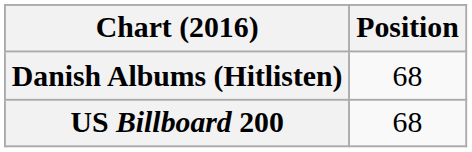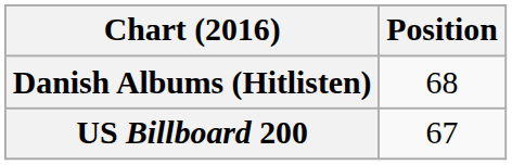 <table class="wikitable sortable plainrowheaders" style="text-align:center">
 <tr>
 <th scope="col">Chart (2016)</th>
 <th scope="col">Position</th>
 </tr>
 <tr>
 <th scope="row">Danish Albums (Hitlisten)</th>
 <td>68</td>
 </tr>
 <tr>
 <th scope="row">US <em>Billboard</em> 200</th>
-<td>68</td>
+<td>67</td>
 </tr>
 </table>
